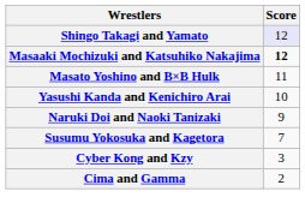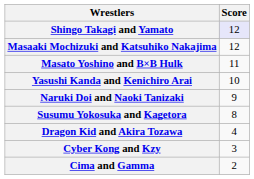 <table class="wikitable" style="margin: 1em auto 1em auto;text-align:center">
 <tr>
 <th>Wrestlers</th>
 <th>Score</th>
 </tr>
 <tr>
 <th><a href='#'>Shingo Takagi</a> and <a href='#'>Yamato</a></th>
 <td style="background: lavender;">12</td>
 </tr>
 <tr>
 <th><a href='#'>Masaaki Mochizuki</a> and <a href='#'>Katsuhiko Nakajima</a></th>
-<td><strong>12</strong></td>
+<td>12</td>
 </tr>
 <tr>
 <th><a href='#'>Masato Yoshino</a> and <a href='#'>B×B Hulk</a></th>
 <td>11</td>
 </tr>
 <tr>
 <th><a href='#'>Yasushi Kanda</a> and <a href='#'>Kenichiro Arai</a></th>
 <td>10</td>
 </tr>
 <tr>
 <th><a href='#'>Naruki Doi</a> and <a href='#'>Naoki Tanizaki</a></th>
 <td>9</td>
 </tr>
 <tr>
 <th><a href='#'>Susumu Yokosuka</a> and <a href='#'>Kagetora</a></th>
-<td>7</td>
+<td>8</td>
+</tr>
+<tr>
+<th><a href='#'>Dragon Kid</a> and <a href='#'>Akira Tozawa</a></th>
+<td>4</td>
 </tr>
 <tr>
 <th><a href='#'>Cyber Kong</a> and <a href='#'>Kzy</a></th>
 <td>3</td>
 </tr>
 <tr>
 <th><a href='#'>Cima</a> and <a href='#'>Gamma</a></th>
 <td>2</td>
 </tr>
 </table>
